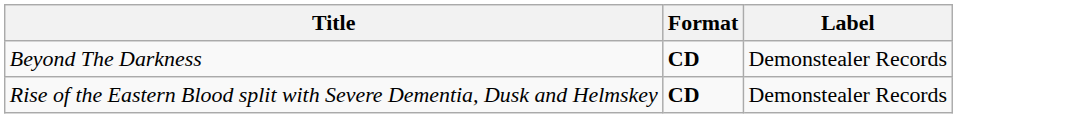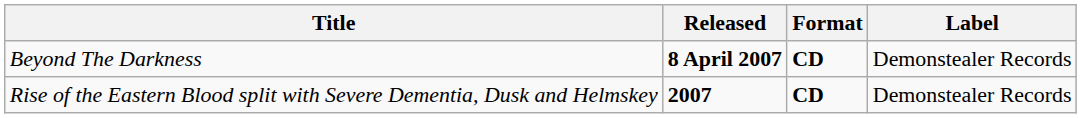 <table class="wikitable" style="font-size:95%;">
 <tr>
 <th>Title</th>
+<th>Released</th>
 <th>Format</th>
 <th>Label</th>
 </tr>
 <tr>
 <td><em>Beyond The Darkness</em></td>
+<td><strong> 8 April 2007</strong></td>
 <td><strong>CD</strong></td>
 <td> Demonstealer Records</td>
 </tr>
 <tr>
 <td><em>Rise of the Eastern Blood split with Severe Dementia, Dusk and Helmskey</em></td>
+<td><strong> 2007</strong></td>
 <td><strong>CD</strong></td>
 <td> Demonstealer Records</td>
 </tr>
 </table>
